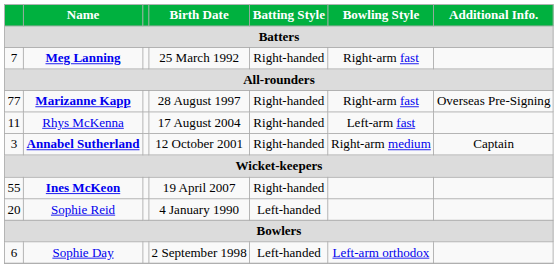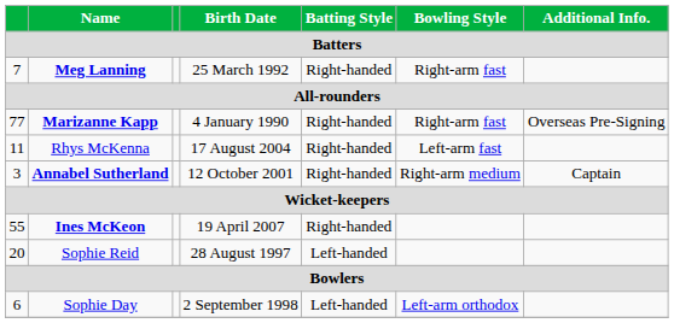 <table class="wikitable" style="font-size:95%;">
 <tr>
 <th style="background: #00B13F; color:white;"></th>
 <th style="background: #00B13F; color:white;">Name</th>
 <th style="background: #00B13F; color:white;"></th>
 <th style="background: #00B13F; color:white;">Birth Date</th>
 <th style="background: #00B13F; color:white;">Batting Style</th>
 <th style="background: #00B13F; color:white;">Bowling Style</th>
 <th style="background: #00B13F; color:white;">Additional Info.</th>
 </tr>
 <tr>
 <th colspan="7" style="background: #DCDCDC; text-align:center;">Batters</th>
 </tr>
 <tr align="center">
 <td>7</td>
 <td><strong><a href='#'>Meg Lanning</a></strong></td>
 <td></td>
 <td>25 March 1992</td>
 <td>Right-handed</td>
 <td>Right-arm <a href='#'>fast</a></td>
 <td></td>
 </tr>
 <tr>
 <th colspan="7" style="background: #DCDCDC; text-align:center;">All-rounders</th>
 </tr>
 <tr align="center">
 <td>77</td>
 <td><strong><a href='#'>Marizanne Kapp</a></strong></td>
 <td></td>
-<td>28 August 1997</td>
+<td>4 January 1990</td>
 <td>Right-handed</td>
 <td>Right-arm <a href='#'>fast</a></td>
 <td>Overseas Pre-Signing</td>
 </tr>
 <tr align="center">
 <td>11</td>
 <td><a href='#'>Rhys McKenna</a></td>
 <td></td>
 <td>17 August 2004</td>
 <td>Right-handed</td>
 <td>Left-arm <a href='#'>fast</a></td>
 <td></td>
 </tr>
 <tr align="center">
 <td>3</td>
 <td><strong><a href='#'>Annabel Sutherland</a></strong></td>
 <td></td>
 <td>12 October 2001</td>
 <td>Right-handed</td>
 <td>Right-arm <a href='#'>medium</a></td>
 <td>Captain</td>
 </tr>
 <tr>
 <th colspan="7" style="background: #DCDCDC; text-align:center;">Wicket-keepers</th>
 </tr>
 <tr align="center">
 <td>55</td>
 <td><strong><a href='#'>Ines McKeon</a></strong></td>
 <td></td>
 <td>19 April 2007</td>
 <td>Right-handed</td>
 <td></td>
 <td></td>
 </tr>
 <tr align="center">
 <td>20</td>
 <td><a href='#'>Sophie Reid</a></td>
 <td></td>
-<td>4 January 1990</td>
+<td>28 August 1997</td>
 <td>Left-handed</td>
 <td></td>
 <td></td>
 </tr>
 <tr>
 <th colspan="7" style="background: #DCDCDC; text-align:center;">Bowlers</th>
 </tr>
 <tr align="center">
 <td>6</td>
 <td><a href='#'>Sophie Day</a></td>
 <td></td>
 <td>2 September 1998</td>
 <td>Left-handed</td>
 <td><a href='#'>Left-arm orthodox</a></td>
 <td></td>
 </tr>
 <tr>
 </tr>
 </table>
